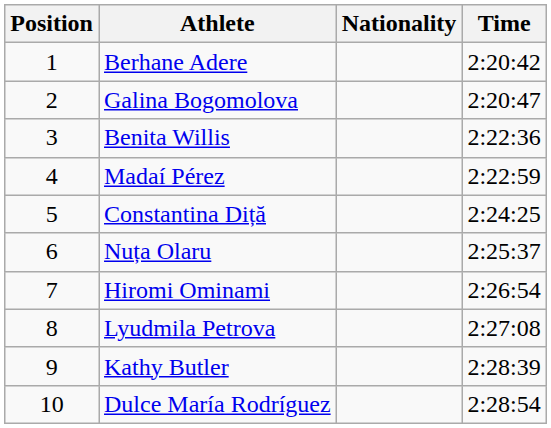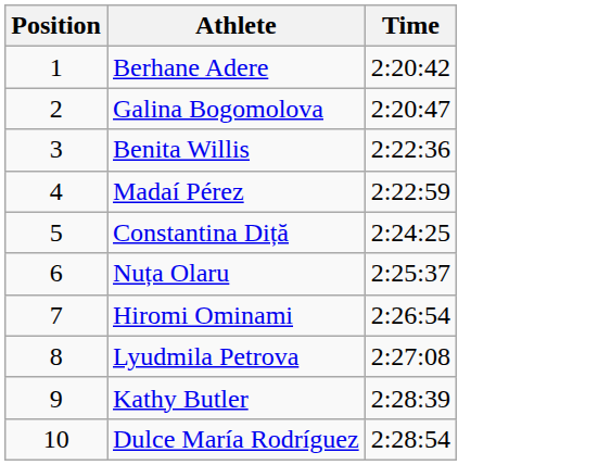 <table class="wikitable sortable">
 <tr>
 <th>Position</th>
 <th>Athlete</th>
-<th>Nationality</th>
 <th>Time</th>
 </tr>
 <tr>
 <td style="text-align:center">1</td>
 <td><a href='#'>Berhane Adere</a></td>
-<td></td>
 <td>2:20:42 </td>
 </tr>
 <tr>
 <td style="text-align:center">2</td>
 <td><a href='#'>Galina Bogomolova</a></td>
-<td></td>
 <td>2:20:47 </td>
 </tr>
 <tr>
 <td style="text-align:center">3</td>
 <td><a href='#'>Benita Willis</a></td>
-<td></td>
 <td>2:22:36 </td>
 </tr>
 <tr>
 <td style="text-align:center">4</td>
 <td><a href='#'>Madaí Pérez</a></td>
-<td></td>
 <td>2:22:59 </td>
 </tr>
 <tr>
 <td style="text-align:center">5</td>
 <td><a href='#'>Constantina Diță</a></td>
-<td></td>
 <td>2:24:25</td>
 </tr>
 <tr>
 <td style="text-align:center">6</td>
 <td><a href='#'>Nuța Olaru</a></td>
-<td></td>
 <td>2:25:37</td>
 </tr>
 <tr>
 <td style="text-align:center">7</td>
 <td><a href='#'>Hiromi Ominami</a></td>
-<td></td>
 <td>2:26:54</td>
 </tr>
 <tr>
 <td style="text-align:center">8</td>
 <td><a href='#'>Lyudmila Petrova</a></td>
-<td></td>
 <td>2:27:08</td>
 </tr>
 <tr>
 <td style="text-align:center">9</td>
 <td><a href='#'>Kathy Butler</a></td>
-<td></td>
 <td>2:28:39</td>
 </tr>
 <tr>
 <td style="text-align:center">10</td>
 <td><a href='#'>Dulce María Rodríguez</a></td>
-<td></td>
 <td>2:28:54</td>
 </tr>
 </table>
